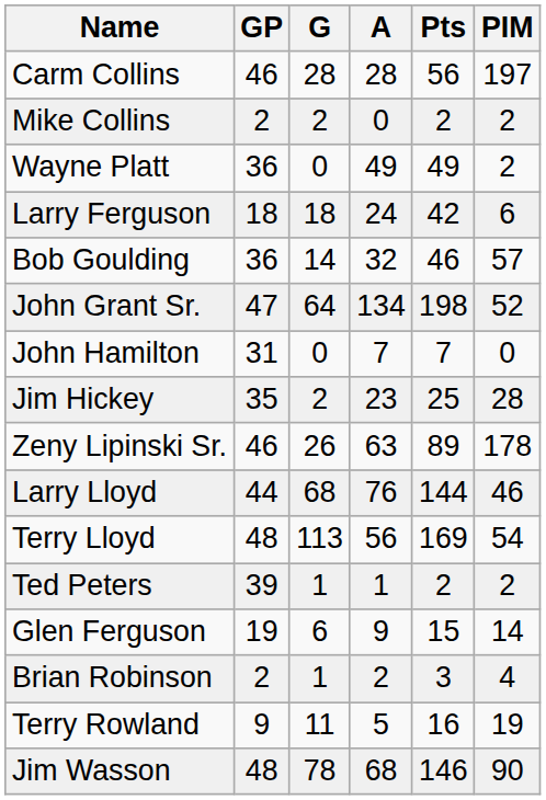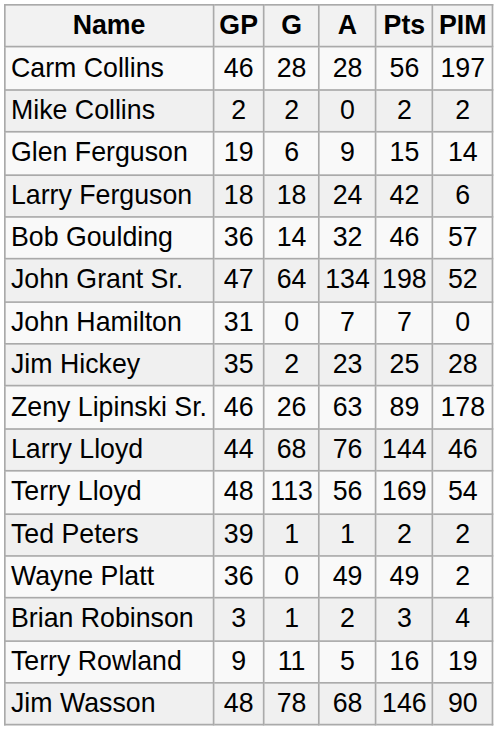 <table class="wikitable">
 <tr>
 <th>Name</th>
 <th>GP</th>
 <th>G</th>
 <th>A</th>
 <th>Pts</th>
 <th>PIM</th>
 </tr>
 <tr>
 <td>Carm Collins</td>
 <td align="center">46</td>
 <td align="center">28</td>
 <td align="center">28</td>
 <td align="center">56</td>
 <td align="center">197</td>
 </tr>
 <tr bgcolor="#f0f0f0">
 <td>Mike Collins</td>
 <td align="center">2</td>
 <td align="center">2</td>
 <td align="center">0</td>
 <td align="center">2</td>
 <td align="center">2</td>
 </tr>
 <tr>
-<td>Wayne Platt</td>
-<td align="center">36</td>
-<td align="center">0</td>
-<td align="center">49</td>
-<td align="center">49</td>
-<td align="center">2</td>
+<td>Glen Ferguson</td>
+<td align="center">19</td>
+<td align="center">6</td>
+<td align="center">9</td>
+<td align="center">15</td>
+<td align="center">14</td>
 </tr>
 <tr bgcolor="#f0f0f0">
 <td>Larry Ferguson</td>
 <td align="center">18</td>
 <td align="center">18</td>
 <td align="center">24</td>
 <td align="center">42</td>
 <td align="center">6</td>
 </tr>
 <tr>
 <td>Bob Goulding</td>
 <td align="center">36</td>
 <td align="center">14</td>
 <td align="center">32</td>
 <td align="center">46</td>
 <td align="center">57</td>
 </tr>
 <tr bgcolor="#f0f0f0">
 <td>John Grant Sr.</td>
 <td align="center">47</td>
 <td align="center">64</td>
 <td align="center">134</td>
 <td align="center">198</td>
 <td align="center">52</td>
 </tr>
 <tr>
 <td>John Hamilton</td>
 <td align="center">31</td>
 <td align="center">0</td>
 <td align="center">7</td>
 <td align="center">7</td>
 <td align="center">0</td>
 </tr>
 <tr bgcolor="#f0f0f0">
 <td>Jim Hickey</td>
 <td align="center">35</td>
 <td align="center">2</td>
 <td align="center">23</td>
 <td align="center">25</td>
 <td align="center">28</td>
 </tr>
 <tr>
 <td>Zeny Lipinski Sr.</td>
 <td align="center">46</td>
 <td align="center">26</td>
 <td align="center">63</td>
 <td align="center">89</td>
 <td align="center">178</td>
 </tr>
 <tr bgcolor="#f0f0f0">
 <td>Larry Lloyd</td>
 <td align="center">44</td>
 <td align="center">68</td>
 <td align="center">76</td>
 <td align="center">144</td>
 <td align="center">46</td>
 </tr>
 <tr>
 <td>Terry Lloyd</td>
 <td align="center">48</td>
 <td align="center">113</td>
 <td align="center">56</td>
 <td align="center">169</td>
 <td align="center">54</td>
 </tr>
 <tr bgcolor="#f0f0f0">
 <td>Ted Peters</td>
 <td align="center">39</td>
 <td align="center">1</td>
 <td align="center">1</td>
 <td align="center">2</td>
 <td align="center">2</td>
 </tr>
 <tr>
-<td>Glen Ferguson</td>
-<td align="center">19</td>
-<td align="center">6</td>
-<td align="center">9</td>
-<td align="center">15</td>
-<td align="center">14</td>
+<td>Wayne Platt</td>
+<td align="center">36</td>
+<td align="center">0</td>
+<td align="center">49</td>
+<td align="center">49</td>
+<td align="center">2</td>
 </tr>
 <tr bgcolor="#f0f0f0">
 <td>Brian Robinson</td>
-<td align="center">2</td>
+<td align="center">3</td>
 <td align="center">1</td>
 <td align="center">2</td>
 <td align="center">3</td>
 <td align="center">4</td>
 </tr>
 <tr>
 <td>Terry Rowland</td>
 <td align="center">9</td>
 <td align="center">11</td>
 <td align="center">5</td>
 <td align="center">16</td>
 <td align="center">19</td>
 </tr>
 <tr bgcolor="#f0f0f0">
 <td>Jim Wasson</td>
 <td align="center">48</td>
 <td align="center">78</td>
 <td align="center">68</td>
 <td align="center">146</td>
 <td align="center">90</td>
 </tr>
 </table>
